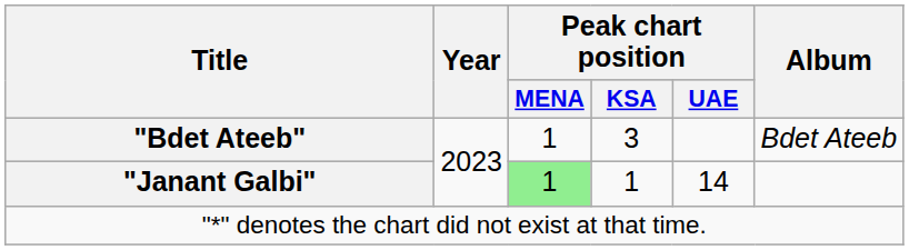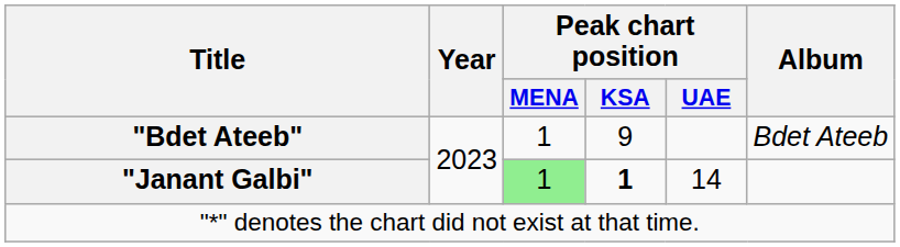 <table class="wikitable plainrowheaders" style="text-align:center;">
 <tr>
 <th scope="col" rowspan="2" style="width:15em;">Title</th>
 <th scope="col" rowspan="2" style="width:1em;">Year</th>
 <th colspan="3">Peak chart position</th>
 <th scope="col" rowspan="2">Album</th>
 </tr>
 <tr>
 <th scope="col" style="width:3em;font-size:85%;"><a href='#'>MENA</a><br></th>
 <th scope="col" style="width:3em;font-size:85%;"><a href='#'>KSA</a><br></th>
 <th scope="col" style="width:3em;font-size:85%;"><a href='#'>UAE</a><br></th>
 </tr>
 <tr>
 <th scope="row">"Bdet Ateeb"</th>
 <td rowspan="2">2023</td>
 <td>1</td>
-<td>3</td>
+<td>9</td>
 <td></td>
 <td><em>Bdet Ateeb</em></td>
 </tr>
 <tr>
 <th scope="row">"Janant Galbi"</th>
 <td style="background: lightgreen;">1</td>
-<td>1</td>
+<td><strong>1</strong></td>
 <td>14</td>
 <td></td>
 </tr>
 <tr>
 <td colspan="6" style="font-size:90%;">"*" denotes the chart did not exist at that time.</td>
 </tr>
 </table>
